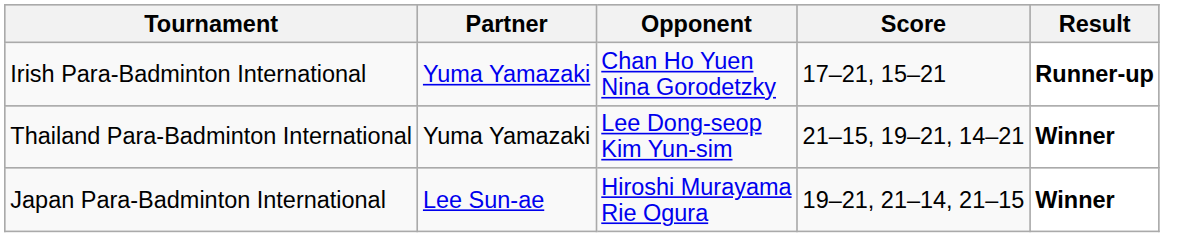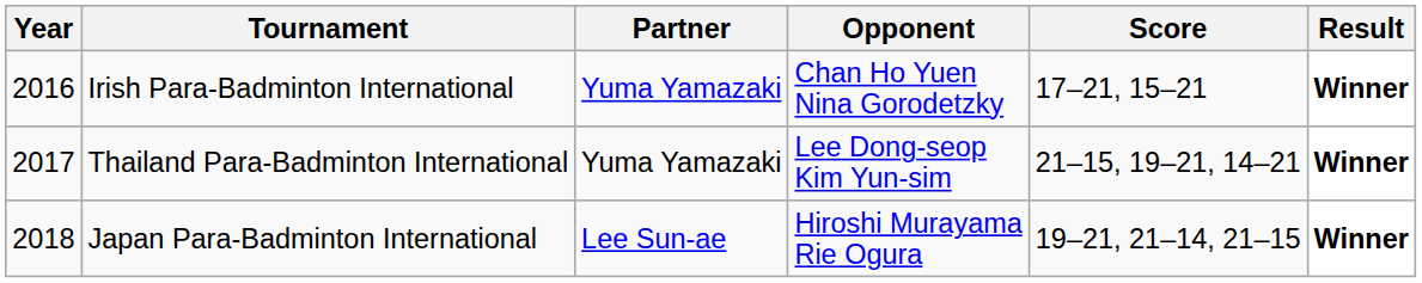 <table class="sortable wikitable" style="font-size: 90%;">
 <tr>
+<th>Year</th>
 <th>Tournament</th>
 <th>Partner</th>
 <th>Opponent</th>
 <th>Score</th>
 <th>Result</th>
 </tr>
 <tr>
+<td align="center">2016</td>
 <td align="left">Irish Para-Badminton International</td>
 <td> <a href='#'>Yuma Yamazaki</a></td>
 <td align="left"> <a href='#'>Chan Ho Yuen</a><br> <a href='#'>Nina Gorodetzky</a></td>
 <td align="left">17–21, 15–21</td>
-<td style="text-align:left; background:white"> <strong>Runner-up</strong></td>
+<td style="text-align:left; background:white"> <strong>Winner</strong></td>
 </tr>
 <tr>
+<td align="center">2017</td>
 <td align="left">Thailand Para-Badminton International</td>
 <td> Yuma Yamazaki</td>
 <td align="left"> <a href='#'>Lee Dong-seop</a><br> <a href='#'>Kim Yun-sim</a></td>
 <td align="left">21–15, 19–21, 14–21</td>
 <td style="text-align:left; background:white"> <strong>Winner</strong></td>
 </tr>
 <tr>
+<td align="center">2018</td>
 <td align="left">Japan Para-Badminton International</td>
 <td> <a href='#'>Lee Sun-ae</a></td>
 <td align="left"> <a href='#'>Hiroshi Murayama</a><br> <a href='#'>Rie Ogura</a></td>
 <td align="left">19–21, 21–14, 21–15</td>
 <td style="text-align:left; background:white"> <strong>Winner</strong></td>
 </tr>
 </table>
